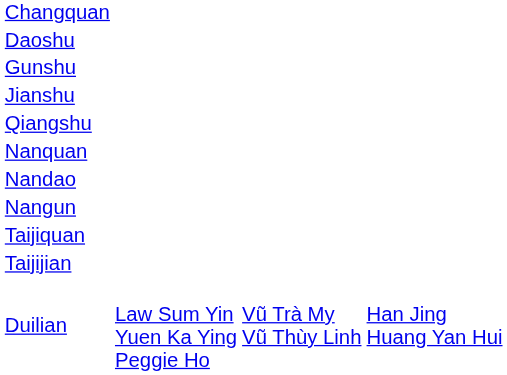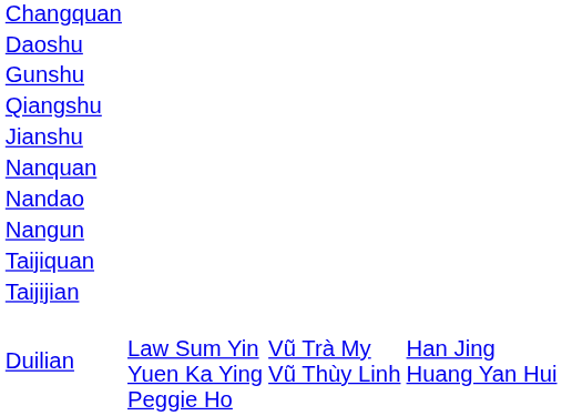 <table>
 <tr>
 <td><a href='#'>Changquan</a></td>
 <td></td>
 <td></td>
 <td></td>
 </tr>
 <tr>
 <td><a href='#'>Daoshu</a></td>
 <td></td>
 <td></td>
 <td></td>
 </tr>
 <tr>
 <td><a href='#'>Gunshu</a></td>
 <td></td>
 <td></td>
 <td></td>
 </tr>
 <tr>
-<td><a href='#'>Jianshu</a></td>
+<td><a href='#'>Qiangshu</a></td>
 <td></td>
 <td></td>
 <td></td>
 </tr>
 <tr>
-<td><a href='#'>Qiangshu</a></td>
+<td><a href='#'>Jianshu</a></td>
 <td></td>
 <td></td>
 <td></td>
 </tr>
 <tr>
 <td><a href='#'>Nanquan</a></td>
 <td></td>
 <td></td>
 <td></td>
 </tr>
 <tr>
 <td><a href='#'>Nandao</a></td>
 <td></td>
 <td></td>
 <td></td>
 </tr>
 <tr>
 <td><a href='#'>Nangun</a></td>
 <td></td>
 <td></td>
 <td></td>
 </tr>
 <tr>
 <td><a href='#'>Taijiquan</a></td>
 <td></td>
 <td></td>
 <td></td>
 </tr>
 <tr>
 <td><a href='#'>Taijijian</a></td>
 <td></td>
 <td></td>
 <td></td>
 </tr>
 <tr>
 <td><a href='#'>Duilian</a></td>
 <td><br><a href='#'>Law Sum Yin</a><br><a href='#'>Yuen Ka Ying</a><br><a href='#'>Peggie Ho</a></td>
 <td valign="top"><br><a href='#'>Vũ Trà My</a><br><a href='#'>Vũ Thùy Linh</a></td>
 <td valign="top"><br><a href='#'>Han Jing</a><br><a href='#'>Huang Yan Hui</a></td>
 </tr>
 </table>
